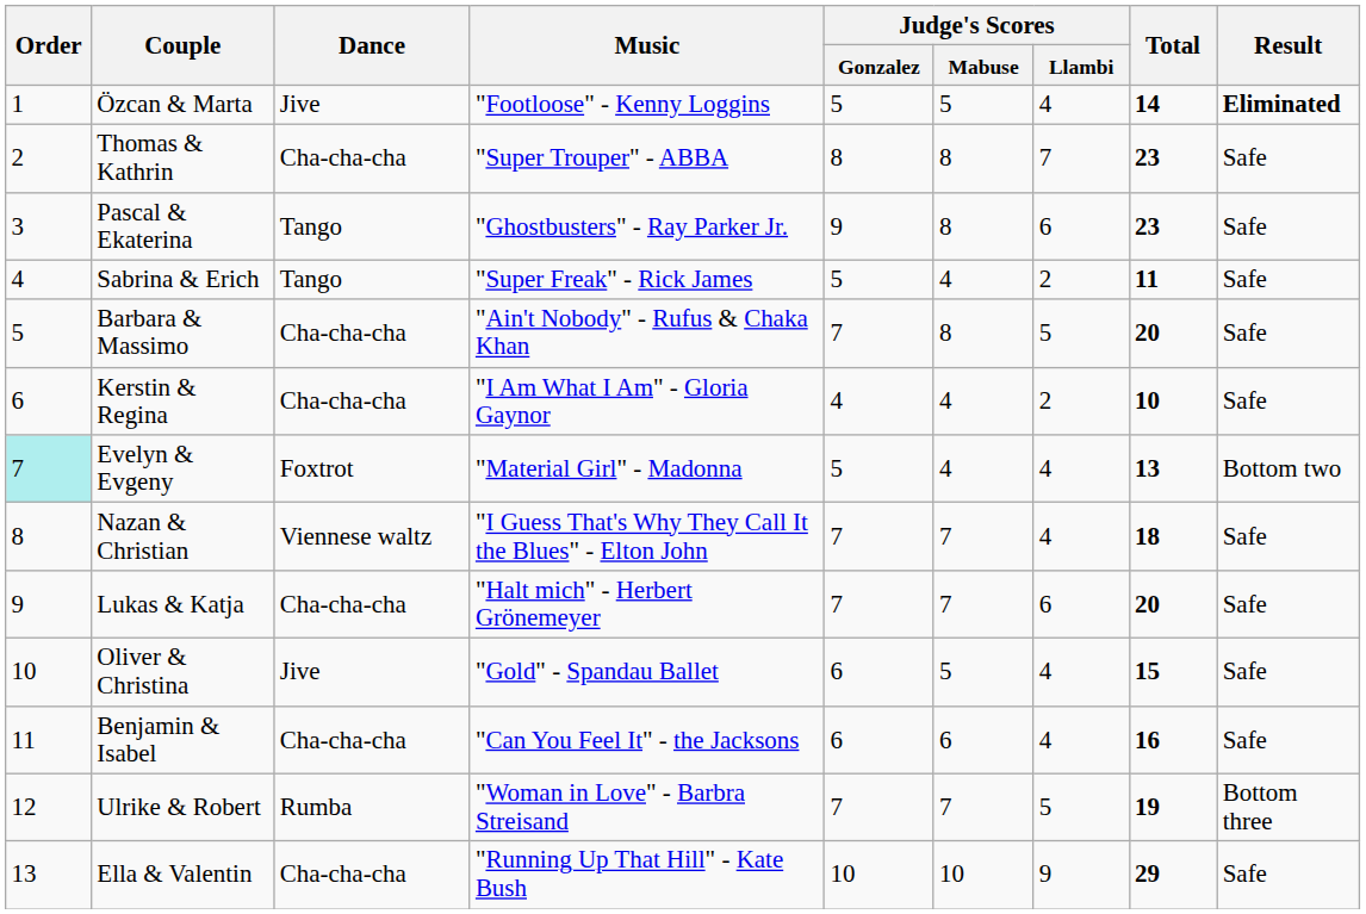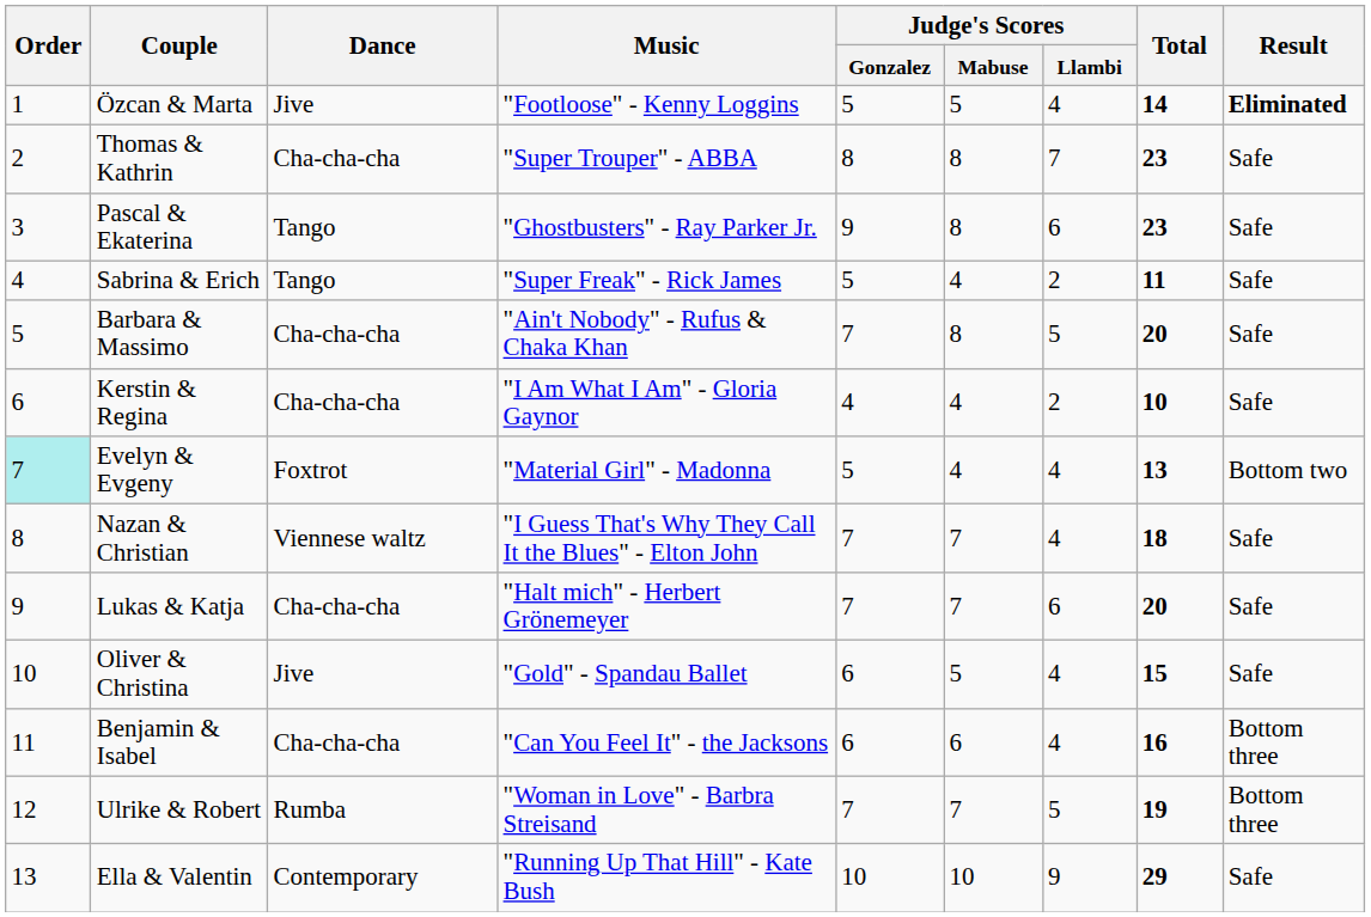 <table class="wikitable sortable center">
 <tr>
 <th rowspan="2" style="width: 4em">Order</th>
 <th rowspan="2" style="width: 17em">Couple</th>
 <th rowspan="2" style="width: 20em">Dance</th>
 <th rowspan="2" style="width: 40em">Music</th>
 <th colspan="3">Judge's Scores</th>
 <th rowspan="2" style="width: 6em">Total</th>
 <th rowspan="2" style="width: 7em">Result</th>
 </tr>
 <tr>
 <th style="width: 6em"><small>Gonzalez</small></th>
 <th style="width: 6em"><small>Mabuse</small></th>
 <th style="width: 6em"><small>Llambi</small></th>
 </tr>
 <tr>
 <td>1</td>
 <td>Özcan & Marta</td>
 <td>Jive</td>
 <td>"<a href='#'>Footloose</a>" - <a href='#'>Kenny Loggins</a></td>
 <td>5</td>
 <td>5</td>
 <td>4</td>
 <td><strong>14</strong></td>
 <td><strong>Eliminated</strong></td>
 </tr>
 <tr>
 <td>2</td>
 <td>Thomas & Kathrin</td>
 <td>Cha-cha-cha</td>
 <td>"<a href='#'>Super Trouper</a>" - <a href='#'>ABBA</a></td>
 <td>8</td>
 <td>8</td>
 <td>7</td>
 <td><strong>23</strong></td>
 <td>Safe</td>
 </tr>
 <tr>
 <td>3</td>
 <td>Pascal & Ekaterina</td>
 <td>Tango</td>
 <td>"<a href='#'>Ghostbusters</a>" - <a href='#'>Ray Parker Jr.</a></td>
 <td>9</td>
 <td>8</td>
 <td>6</td>
 <td><strong>23</strong></td>
 <td>Safe</td>
 </tr>
 <tr>
 <td>4</td>
 <td>Sabrina & Erich</td>
 <td>Tango</td>
 <td>"<a href='#'>Super Freak</a>" - <a href='#'>Rick James</a></td>
 <td>5</td>
 <td>4</td>
 <td>2</td>
 <td><strong>11</strong></td>
 <td>Safe</td>
 </tr>
 <tr>
 <td>5</td>
 <td>Barbara & Massimo</td>
 <td>Cha-cha-cha</td>
 <td>"<a href='#'>Ain't Nobody</a>" - <a href='#'>Rufus</a> & <a href='#'>Chaka Khan</a></td>
 <td>7</td>
 <td>8</td>
 <td>5</td>
 <td><strong>20</strong></td>
 <td>Safe</td>
 </tr>
 <tr>
 <td>6</td>
 <td>Kerstin & Regina</td>
 <td>Cha-cha-cha</td>
 <td>"<a href='#'>I Am What I Am</a>" - <a href='#'>Gloria Gaynor</a></td>
 <td>4</td>
 <td>4</td>
 <td>2</td>
 <td><strong>10</strong></td>
 <td>Safe</td>
 </tr>
 <tr>
 <td style="background: paleturquoise;">7</td>
 <td>Evelyn & Evgeny</td>
 <td>Foxtrot</td>
 <td>"<a href='#'>Material Girl</a>" - <a href='#'>Madonna</a></td>
 <td>5</td>
 <td>4</td>
 <td>4</td>
 <td><strong>13</strong></td>
 <td>Bottom two</td>
 </tr>
 <tr>
 <td>8</td>
 <td>Nazan & Christian</td>
 <td>Viennese waltz</td>
 <td>"<a href='#'>I Guess That's Why They Call It the Blues</a>" - <a href='#'>Elton John</a></td>
 <td>7</td>
 <td>7</td>
 <td>4</td>
 <td><strong>18</strong></td>
 <td>Safe</td>
 </tr>
 <tr>
 <td>9</td>
 <td>Lukas & Katja</td>
 <td>Cha-cha-cha</td>
 <td>"<a href='#'>Halt mich</a>" - <a href='#'>Herbert Grönemeyer</a></td>
 <td>7</td>
 <td>7</td>
 <td>6</td>
 <td><strong>20</strong></td>
 <td>Safe</td>
 </tr>
 <tr>
 <td>10</td>
 <td>Oliver & Christina</td>
 <td>Jive</td>
 <td>"<a href='#'>Gold</a>" - <a href='#'>Spandau Ballet</a></td>
 <td>6</td>
 <td>5</td>
 <td>4</td>
 <td><strong>15</strong></td>
 <td>Safe</td>
 </tr>
 <tr>
 <td>11</td>
 <td>Benjamin & Isabel</td>
 <td>Cha-cha-cha</td>
 <td>"<a href='#'>Can You Feel It</a>" - <a href='#'>the Jacksons</a></td>
 <td>6</td>
 <td>6</td>
 <td>4</td>
 <td><strong>16</strong></td>
-<td>Safe</td>
+<td>Bottom three</td>
 </tr>
 <tr>
 <td>12</td>
 <td>Ulrike & Robert</td>
 <td>Rumba</td>
 <td>"<a href='#'>Woman in Love</a>" - <a href='#'>Barbra Streisand</a></td>
 <td>7</td>
 <td>7</td>
 <td>5</td>
 <td><strong>19</strong></td>
 <td>Bottom three</td>
 </tr>
 <tr>
 <td>13</td>
 <td>Ella & Valentin</td>
-<td>Cha-cha-cha</td>
+<td>Contemporary</td>
 <td>"<a href='#'>Running Up That Hill</a>" - <a href='#'>Kate Bush</a></td>
 <td>10</td>
 <td>10</td>
 <td>9</td>
 <td><strong>29</strong></td>
 <td>Safe</td>
 </tr>
 </table>
